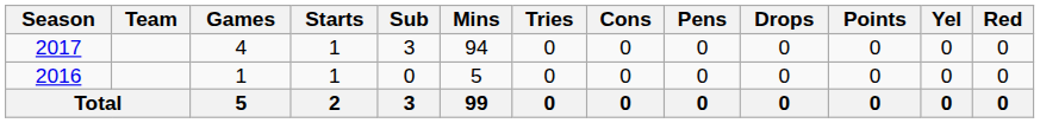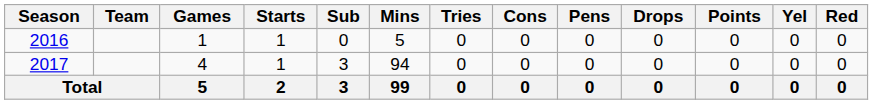 <table class="wikitable" style="text-align:center; line-height:90%; font-size:95%; width:60%;">
 <tr>
 <th>Season</th>
 <th>Team</th>
 <th>Games</th>
 <th>Starts</th>
 <th>Sub</th>
 <th>Mins</th>
 <th>Tries</th>
 <th>Cons</th>
 <th>Pens</th>
 <th>Drops</th>
 <th>Points</th>
 <th>Yel</th>
 <th>Red</th>
 </tr>
 <tr>
-<td><a href='#'>2017</a></td>
+<td><a href='#'>2016</a></td>
 <td></td>
-<td>4</td>
 <td>1</td>
-<td>3</td>
-<td>94</td>
+<td>1</td>
+<td>0</td>
+<td>5</td>
 <td>0</td>
 <td>0</td>
 <td>0</td>
 <td>0</td>
 <td>0</td>
 <td>0</td>
 <td>0</td>
 </tr>
 <tr>
-<td><a href='#'>2016</a></td>
+<td><a href='#'>2017</a></td>
 <td></td>
+<td>4</td>
 <td>1</td>
-<td>1</td>
-<td>0</td>
-<td>5</td>
+<td>3</td>
+<td>94</td>
 <td>0</td>
 <td>0</td>
 <td>0</td>
 <td>0</td>
 <td>0</td>
 <td>0</td>
 <td>0</td>
 </tr>
 <tr>
 <th colspan="2">Total</th>
 <th>5</th>
 <th>2</th>
 <th>3</th>
 <th>99</th>
 <th>0</th>
 <th>0</th>
 <th>0</th>
 <th>0</th>
 <th>0</th>
 <th>0</th>
 <th>0</th>
 </tr>
 </table>
